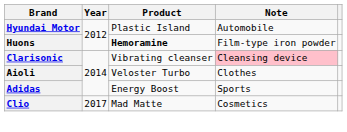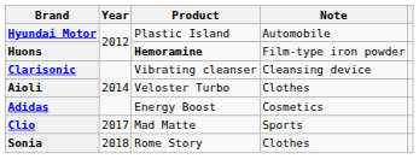 <table class="wikitable plainrowheaders sortable">
 <tr>
 <th scope="col">Brand</th>
 <th scope="col">Year</th>
 <th scope="col">Product</th>
 <th scope="col">Note</th>
 <th scope="col" class="unsortable"></th>
 </tr>
 <tr>
 <th scope="row" style="text-align:left"><a href='#'>Hyundai Motor</a></th>
 <td rowspan="2">2012</td>
 <td>Plastic Island</td>
 <td>Automobile</td>
 <td></td>
 </tr>
 <tr>
 <th scope="row" style="text-align:left">Huons</th>
 <td><strong>Hemoramine</strong></td>
 <td>Film-type iron powder</td>
 <td></td>
 </tr>
 <tr>
 <th scope="row" style="text-align:left"><a href='#'>Clarisonic</a></th>
 <td rowspan="3">2014</td>
 <td>Vibrating cleanser</td>
-<td style="background: pink;">Cleansing device</td>
+<td>Cleansing device</td>
 <td></td>
 </tr>
 <tr>
 <th scope="row" style="text-align:left">Aioli</th>
 <td>Veloster Turbo</td>
 <td>Clothes</td>
 <td></td>
 </tr>
 <tr>
 <th scope="row" style="text-align:left"><a href='#'>Adidas</a></th>
 <td>Energy Boost</td>
-<td>Sports</td>
+<td>Cosmetics</td>
 <td></td>
 </tr>
 <tr>
 <th scope="row" style="text-align:left"><a href='#'>Clio</a></th>
 <td>2017</td>
 <td>Mad Matte</td>
-<td>Cosmetics</td>
+<td>Sports</td>
+<td></td>
+</tr>
+<tr>
+<th scope="row" style="text-align:left">Sonia</th>
+<td>2018</td>
+<td>Rome Story</td>
+<td>Clothes</td>
 <td></td>
 </tr>
 </table>
